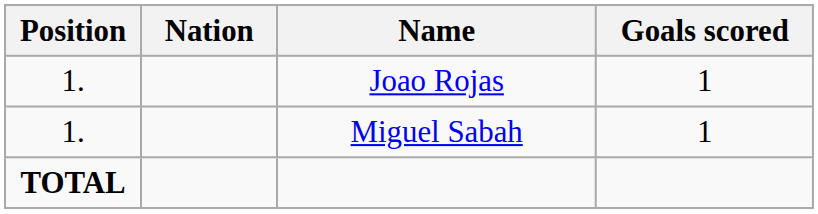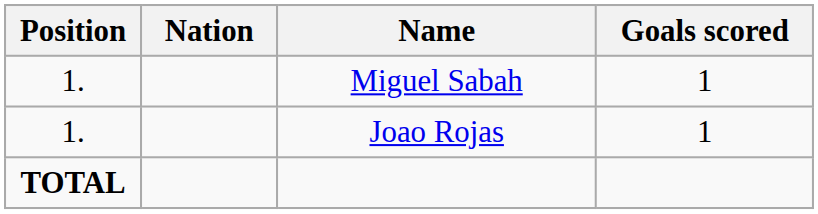 <table class="wikitable" style="font-size: 95%; text-align: center;">
 <tr>
 <th width=60>Position</th>
 <th width=60>Nation</th>
 <th width=150>Name</th>
 <th width=100>Goals scored</th>
 </tr>
 <tr>
 <td>1.</td>
 <td></td>
-<td><a href='#'>Joao Rojas</a></td>
+<td><a href='#'>Miguel Sabah</a></td>
 <td>1</td>
 </tr>
 <tr>
 <td>1.</td>
 <td></td>
-<td><a href='#'>Miguel Sabah</a></td>
+<td><a href='#'>Joao Rojas</a></td>
 <td>1</td>
 </tr>
 <tr>
 <td><strong>TOTAL</strong></td>
 <td></td>
 <td></td>
 <td></td>
 </tr>
 </table>
